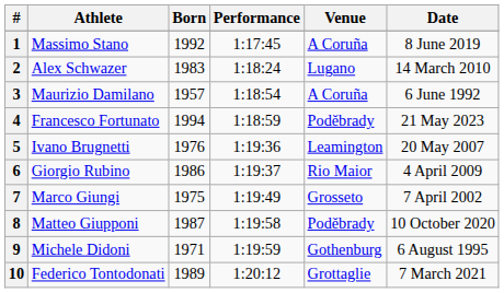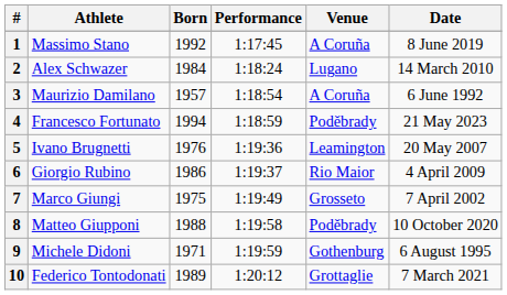 <table class="wikitable" style="font-size:90%; text-align:center;">
 <tr>
 <th>#</th>
 <th>Athlete</th>
 <th>Born</th>
 <th>Performance</th>
 <th>Venue</th>
 <th>Date</th>
 </tr>
 <tr>
 </tr>
 <tr>
 <th>1</th>
 <td align=left><a href='#'>Massimo Stano</a></td>
 <td>1992</td>
 <td>1:17:45</td>
 <td align=left> <a href='#'>A Coruña</a></td>
 <td>8 June 2019</td>
 </tr>
 <tr>
 <th>2</th>
 <td align=left><a href='#'>Alex Schwazer</a></td>
-<td>1983</td>
+<td>1984</td>
 <td>1:18:24</td>
 <td align=left> <a href='#'>Lugano</a></td>
 <td>14 March 2010</td>
 </tr>
 <tr>
 <th>3</th>
 <td align=left><a href='#'>Maurizio Damilano</a></td>
 <td>1957</td>
 <td>1:18:54</td>
 <td align=left> <a href='#'>A Coruña</a></td>
 <td>6 June 1992</td>
 </tr>
 <tr>
 <th>4</th>
 <td align=left><a href='#'>Francesco Fortunato</a></td>
 <td>1994</td>
 <td>1:18:59</td>
 <td align=left> <a href='#'>Poděbrady</a></td>
 <td>21 May 2023</td>
 </tr>
 <tr>
 <th>5</th>
 <td align=left><a href='#'>Ivano Brugnetti</a></td>
 <td>1976</td>
 <td>1:19:36</td>
 <td align=left> <a href='#'>Leamington</a></td>
 <td>20 May 2007</td>
 </tr>
 <tr>
 <th>6</th>
 <td align=left><a href='#'>Giorgio Rubino</a></td>
 <td>1986</td>
 <td>1:19:37</td>
 <td align=left> <a href='#'>Rio Maior</a></td>
 <td>4 April 2009</td>
 </tr>
 <tr>
 <th>7</th>
 <td align=left><a href='#'>Marco Giungi</a></td>
 <td>1975</td>
 <td>1:19:49</td>
 <td align=left> <a href='#'>Grosseto</a></td>
 <td>7 April 2002</td>
 </tr>
 <tr>
 <th>8</th>
 <td align=left><a href='#'>Matteo Giupponi</a></td>
-<td>1987</td>
+<td>1988</td>
 <td>1:19:58</td>
 <td align=left> <a href='#'>Poděbrady</a></td>
 <td>10 October 2020</td>
 </tr>
 <tr>
 <th>9</th>
 <td align=left><a href='#'>Michele Didoni</a></td>
 <td>1971</td>
 <td>1:19:59</td>
 <td align=left> <a href='#'>Gothenburg</a></td>
 <td>6 August 1995</td>
 </tr>
 <tr>
 <th>10</th>
 <td align=left><a href='#'>Federico Tontodonati</a></td>
 <td>1989</td>
 <td>1:20:12</td>
 <td align=left> <a href='#'>Grottaglie</a></td>
 <td>7 March 2021</td>
 </tr>
 </table>
